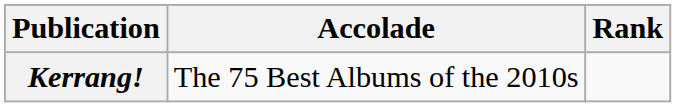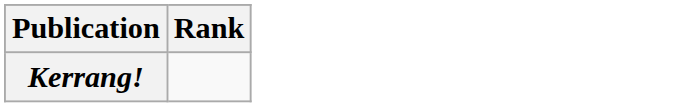 <table class="wikitable plainrowheaders">
 <tr>
 <th>Publication</th>
-<th>Accolade</th>
 <th>Rank</th>
 </tr>
 <tr>
 <th scope="row"><em>Kerrang!</em></th>
-<td>The 75 Best Albums of the 2010s</td>
 <td></td>
 </tr>
 </table>
